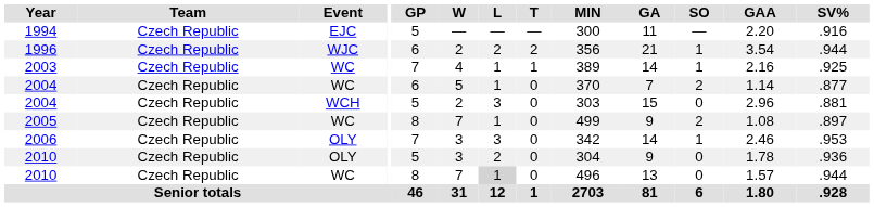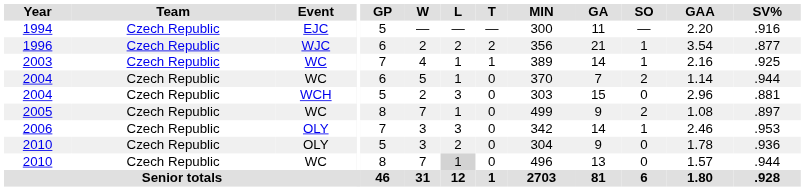 <table border="0" cellpadding="1" cellspacing="0" ID="Table3" style="text-align:center; width:60em">
 <tr ALIGN="center" bgcolor="#e0e0e0">
 <th>Year</th>
 <th>Team</th>
 <th>Event</th>
 <th rowspan="99" bgcolor="#ffffff"></th>
 <th>GP</th>
 <th>W</th>
 <th>L</th>
 <th>T</th>
 <th>MIN</th>
 <th>GA</th>
 <th>SO</th>
 <th>GAA</th>
 <th>SV%</th>
 </tr>
 <tr>
 <td><a href='#'>1994</a></td>
 <td><a href='#'>Czech Republic</a></td>
 <td><a href='#'>EJC</a></td>
 <td>5</td>
 <td>—</td>
 <td>—</td>
 <td>—</td>
 <td>300</td>
 <td>11</td>
 <td>—</td>
 <td>2.20</td>
 <td>.916</td>
 </tr>
 <tr bgcolor="#f0f0f0">
 <td><a href='#'>1996</a></td>
 <td><a href='#'>Czech Republic</a></td>
 <td><a href='#'>WJC</a></td>
 <td>6</td>
 <td>2</td>
 <td>2</td>
 <td>2</td>
 <td>356</td>
 <td>21</td>
 <td>1</td>
 <td>3.54</td>
-<td>.944</td>
+<td>.877</td>
 </tr>
 <tr>
 <td><a href='#'>2003</a></td>
 <td><a href='#'>Czech Republic</a></td>
 <td><a href='#'>WC</a></td>
 <td>7</td>
 <td>4</td>
 <td>1</td>
 <td>1</td>
 <td>389</td>
 <td>14</td>
 <td>1</td>
 <td>2.16</td>
 <td>.925</td>
 </tr>
 <tr bgcolor="#f0f0f0">
 <td><a href='#'>2004</a></td>
 <td>Czech Republic</td>
 <td>WC</td>
 <td>6</td>
 <td>5</td>
 <td>1</td>
 <td>0</td>
 <td>370</td>
 <td>7</td>
 <td>2</td>
 <td>1.14</td>
-<td>.877</td>
+<td>.944</td>
 </tr>
 <tr>
 <td><a href='#'>2004</a></td>
 <td>Czech Republic</td>
 <td><a href='#'>WCH</a></td>
 <td>5</td>
 <td>2</td>
 <td>3</td>
 <td>0</td>
 <td>303</td>
 <td>15</td>
 <td>0</td>
 <td>2.96</td>
 <td>.881</td>
 </tr>
 <tr bgcolor="#f0f0f0">
 <td><a href='#'>2005</a></td>
 <td>Czech Republic</td>
 <td>WC</td>
 <td>8</td>
 <td>7</td>
 <td>1</td>
 <td>0</td>
 <td>499</td>
 <td>9</td>
 <td>2</td>
 <td>1.08</td>
 <td>.897</td>
 </tr>
 <tr>
 <td><a href='#'>2006</a></td>
 <td>Czech Republic</td>
 <td><a href='#'>OLY</a></td>
 <td>7</td>
 <td>3</td>
 <td>3</td>
 <td>0</td>
 <td>342</td>
 <td>14</td>
 <td>1</td>
 <td>2.46</td>
 <td>.953</td>
 </tr>
 <tr bgcolor="#f0f0f0">
 <td><a href='#'>2010</a></td>
 <td>Czech Republic</td>
 <td>OLY</td>
 <td>5</td>
 <td>3</td>
 <td>2</td>
 <td>0</td>
 <td>304</td>
 <td>9</td>
 <td>0</td>
 <td>1.78</td>
 <td>.936</td>
 </tr>
 <tr>
 <td><a href='#'>2010</a></td>
 <td>Czech Republic</td>
 <td>WC</td>
 <td>8</td>
 <td>7</td>
 <td style="background: lightgrey;">1</td>
 <td>0</td>
 <td>496</td>
 <td>13</td>
 <td>0</td>
 <td>1.57</td>
 <td>.944</td>
 </tr>
 <tr bgcolor="#e0e0e0">
 <th colspan=4>Senior totals</th>
 <th>46</th>
 <th>31</th>
 <th>12</th>
 <th>1</th>
 <th>2703</th>
 <th>81</th>
 <th>6</th>
 <th>1.80</th>
 <th>.928</th>
 </tr>
 </table>
